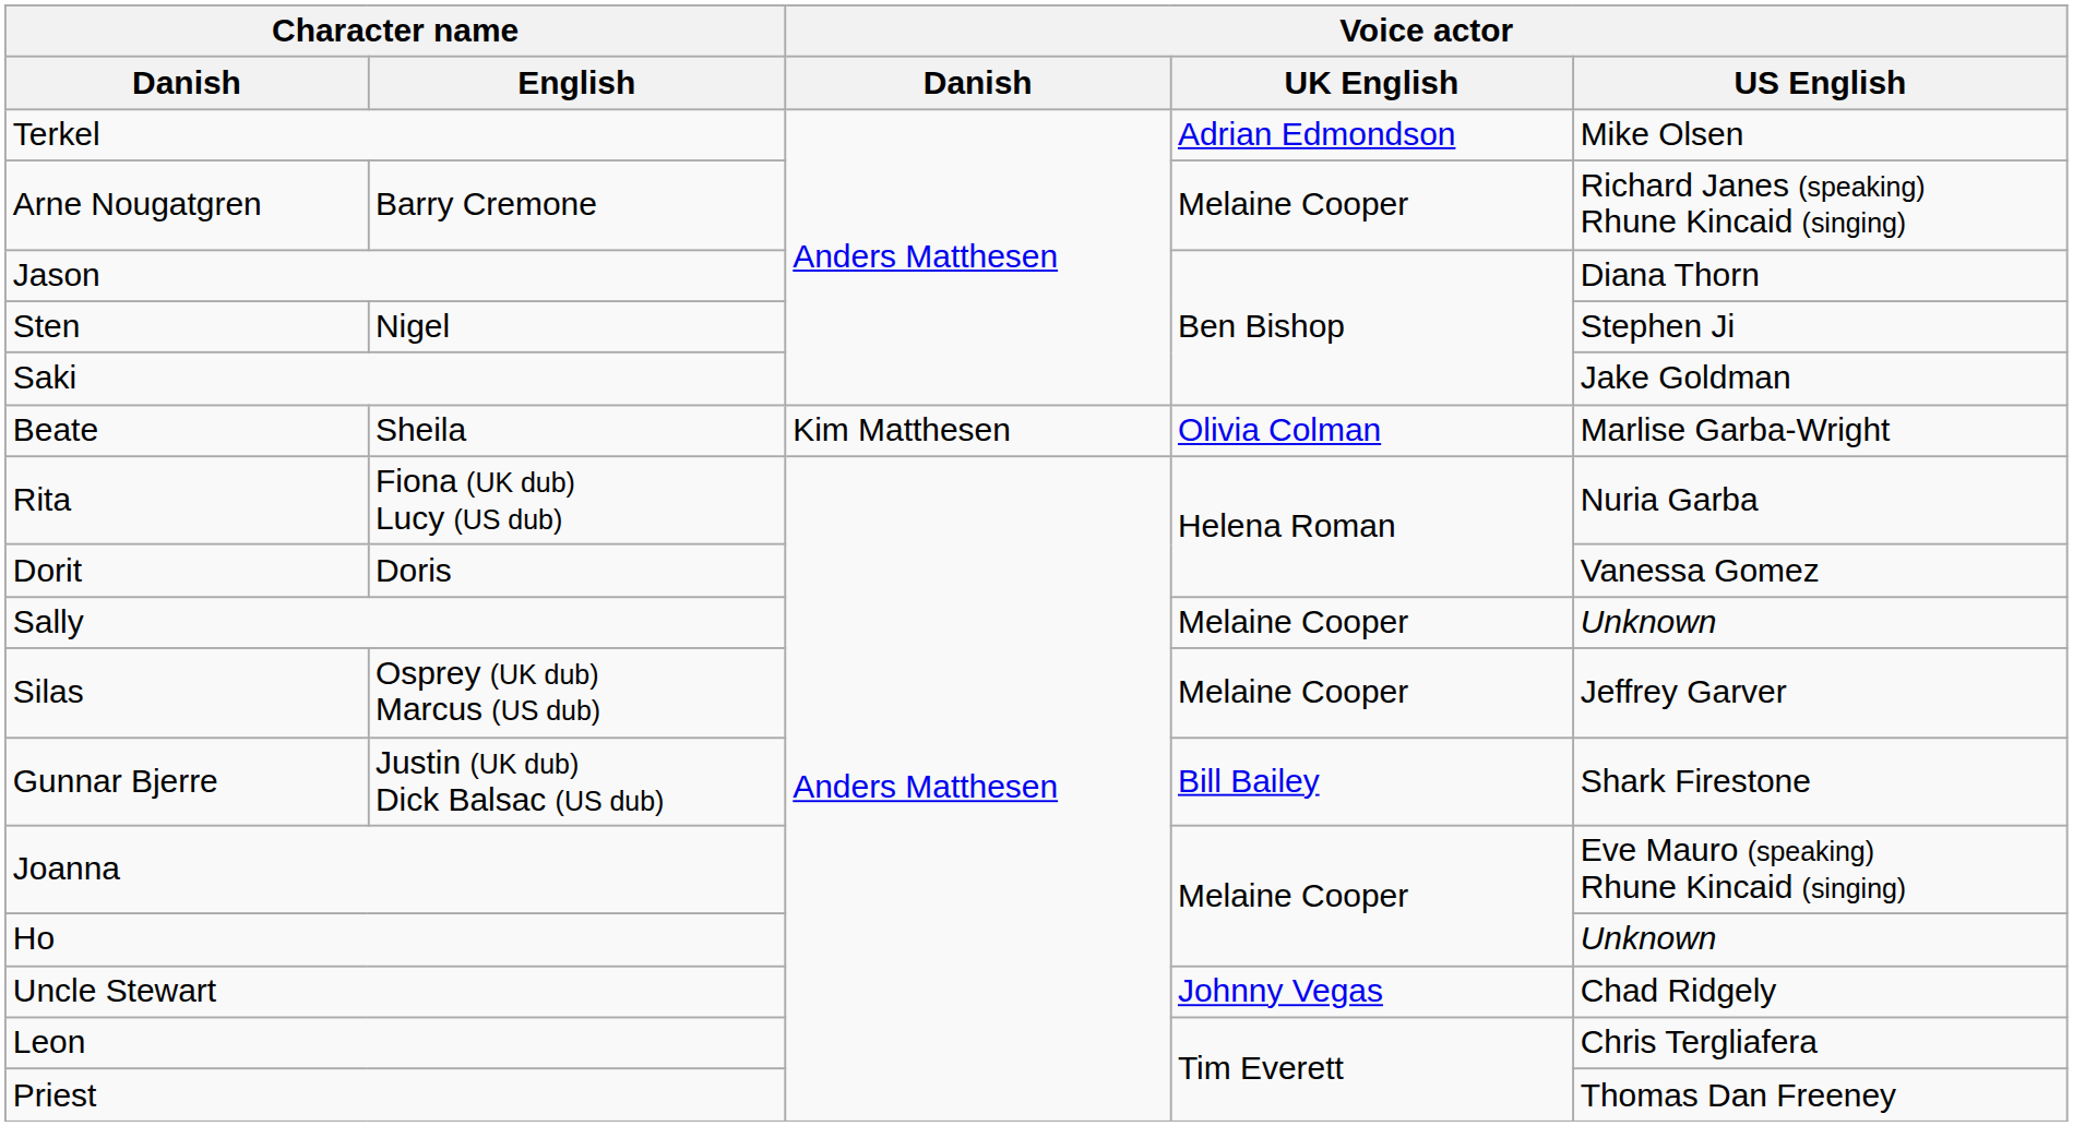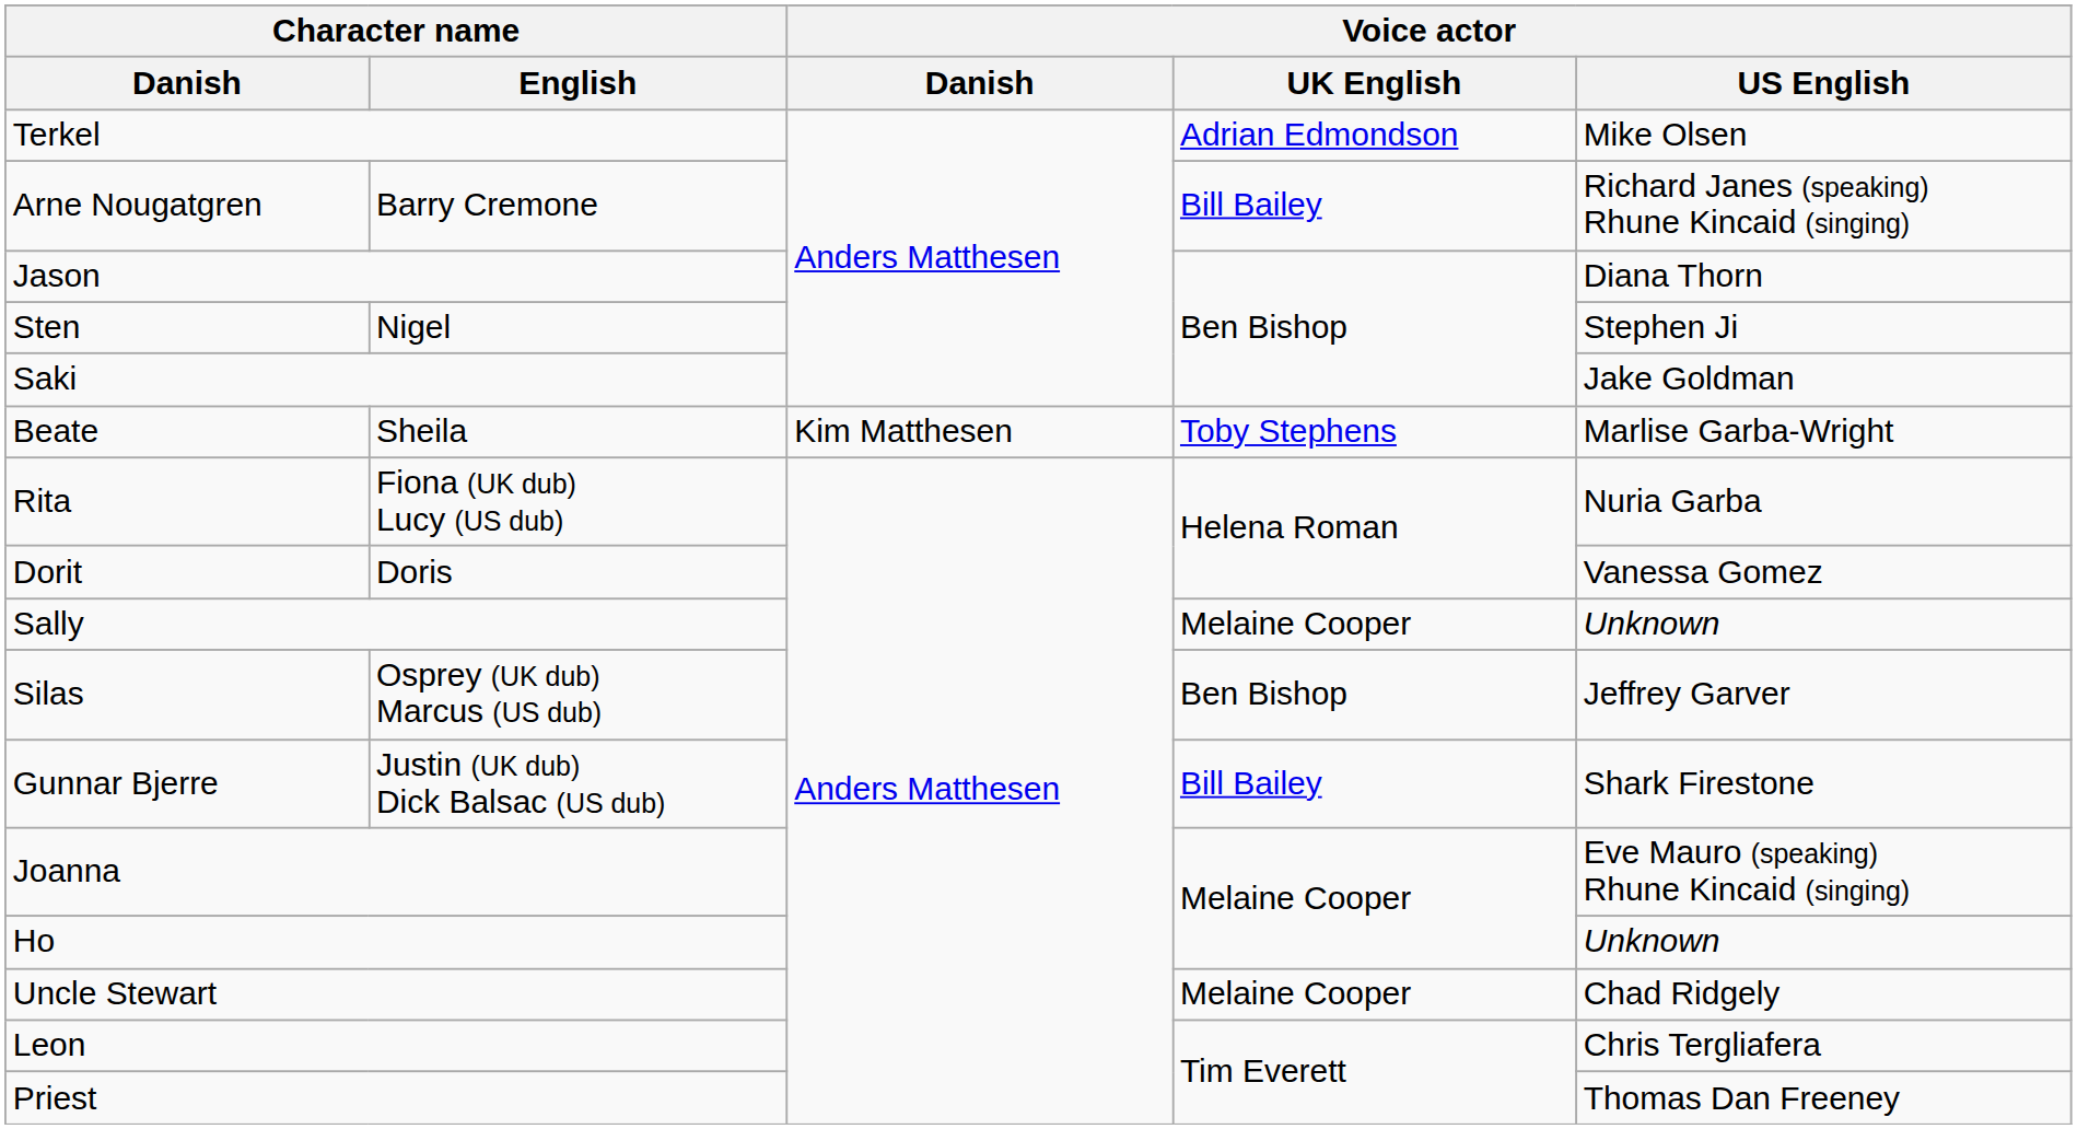 <table class="wikitable plainrowheaders" style="width: 80%;">
 <tr>
 <th scope="col" colspan="2">Character name</th>
 <th scope="col" colspan="3">Voice actor</th>
 </tr>
 <tr>
 <th scope="col">Danish</th>
 <th scope="col">English</th>
 <th scope="col">Danish</th>
 <th scope="col">UK English</th>
 <th scope="col">US English</th>
 </tr>
 <tr>
 <td colspan="2">Terkel</td>
 <td rowspan="5"><a href='#'>Anders Matthesen</a></td>
 <td><a href='#'>Adrian Edmondson</a></td>
 <td>Mike Olsen</td>
 </tr>
 <tr>
 <td>Arne Nougatgren</td>
 <td>Barry Cremone</td>
-<td>Melaine Cooper</td>
+<td><a href='#'>Bill Bailey</a></td>
 <td>Richard Janes <small>(speaking)</small><br>Rhune Kincaid <small>(singing)</small></td>
 </tr>
 <tr>
 <td colspan="2">Jason</td>
 <td rowspan="3">Ben Bishop</td>
 <td>Diana Thorn</td>
 </tr>
 <tr>
 <td>Sten</td>
 <td>Nigel</td>
 <td>Stephen Ji</td>
 </tr>
 <tr>
 <td colspan="2">Saki</td>
 <td>Jake Goldman</td>
 </tr>
 <tr>
 <td>Beate</td>
 <td>Sheila</td>
 <td>Kim Matthesen</td>
-<td><a href='#'>Olivia Colman</a></td>
+<td><a href='#'>Toby Stephens</a></td>
 <td>Marlise Garba-Wright</td>
 </tr>
 <tr>
 <td>Rita</td>
 <td>Fiona <small>(UK dub)</small> <br> Lucy <small>(US dub)</small></td>
 <td rowspan="10"><a href='#'>Anders Matthesen</a></td>
 <td rowspan="2">Helena Roman</td>
 <td>Nuria Garba</td>
 </tr>
 <tr>
 <td>Dorit</td>
 <td>Doris</td>
 <td>Vanessa Gomez</td>
 </tr>
 <tr>
 <td colspan="2">Sally</td>
 <td>Melaine Cooper</td>
 <td><em>Unknown</em></td>
 </tr>
 <tr>
 <td>Silas</td>
 <td>Osprey <small>(UK dub)</small> <br> Marcus <small>(US dub)</small></td>
-<td>Melaine Cooper</td>
+<td>Ben Bishop</td>
 <td>Jeffrey Garver</td>
 </tr>
 <tr>
 <td>Gunnar Bjerre</td>
 <td>Justin <small>(UK dub)</small> <br> Dick Balsac <small>(US dub)</small></td>
 <td><a href='#'>Bill Bailey</a></td>
 <td>Shark Firestone</td>
 </tr>
 <tr>
 <td colspan="2">Joanna</td>
 <td rowspan="2">Melaine Cooper</td>
 <td>Eve Mauro <small>(speaking)</small><br>Rhune Kincaid <small>(singing)</small></td>
 </tr>
 <tr>
 <td colspan="2">Ho</td>
 <td><em>Unknown</em></td>
 </tr>
 <tr>
 <td colspan="2">Uncle Stewart</td>
-<td><a href='#'>Johnny Vegas</a></td>
+<td>Melaine Cooper</td>
 <td>Chad Ridgely</td>
 </tr>
 <tr>
 <td colspan="2">Leon</td>
 <td rowspan="2">Tim Everett</td>
 <td>Chris Tergliafera</td>
 </tr>
 <tr>
 <td colspan="2">Priest</td>
 <td>Thomas Dan Freeney</td>
 </tr>
 </table>
